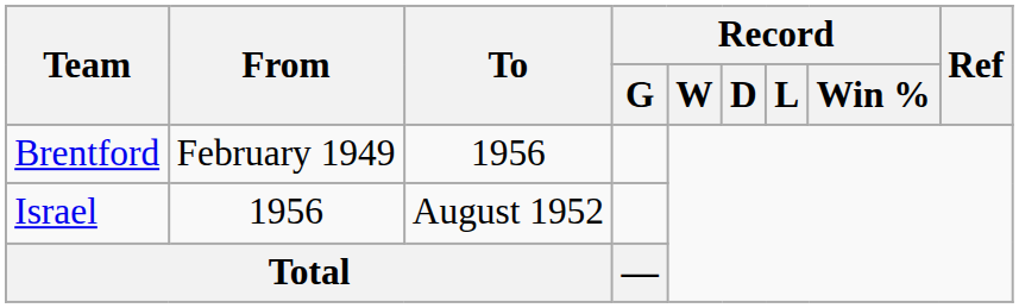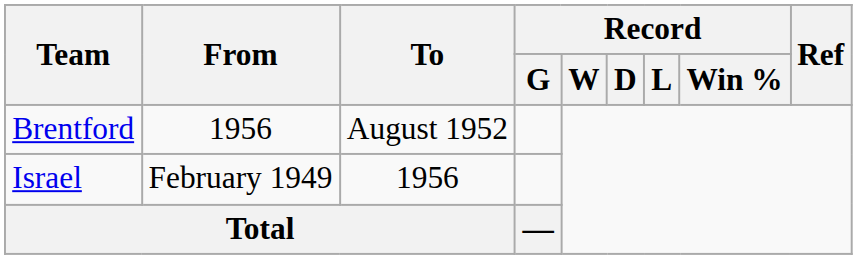 <table class="wikitable" style="text-align: center">
 <tr>
 <th rowspan="2">Team</th>
 <th rowspan="2">From</th>
 <th rowspan="2">To</th>
 <th colspan="5">Record</th>
 <th rowspan="2">Ref</th>
 </tr>
 <tr>
 <th>G</th>
 <th>W</th>
 <th>D</th>
 <th>L</th>
 <th>Win %</th>
 </tr>
 <tr>
 <td align="left"><a href='#'>Brentford</a></td>
-<td>February 1949</td>
-<td>1956<br></td>
+<td>1956</td>
+<td>August 1952<br></td>
 <td></td>
 </tr>
 <tr>
 <td align="left"><a href='#'>Israel</a></td>
-<td>1956</td>
-<td>August 1952<br></td>
+<td>February 1949</td>
+<td>1956<br></td>
 <td></td>
 </tr>
 <tr>
 <th colspan="3">Total<br></th>
 <th>—</th>
 </tr>
 </table>
